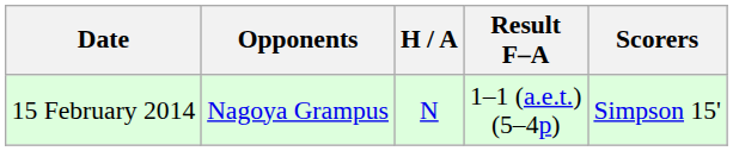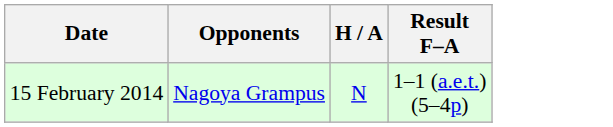 <table class="wikitable" style="text-align:center">
 <tr>
 <th>Date</th>
 <th>Opponents</th>
 <th>H / A</th>
 <th>Result<br>F–A</th>
-<th>Scorers</th>
 </tr>
 <tr bgcolor="#ddffdd">
 <td>15 February 2014</td>
 <td align="left"> <a href='#'>Nagoya Grampus</a></td>
 <td><a href='#'>N</a></td>
 <td>1–1 (<a href='#'>a.e.t.</a>)<br>(5–4<a href='#'>p</a>)</td>
-<td><a href='#'>Simpson</a> 15'</td>
 </tr>
 </table>
